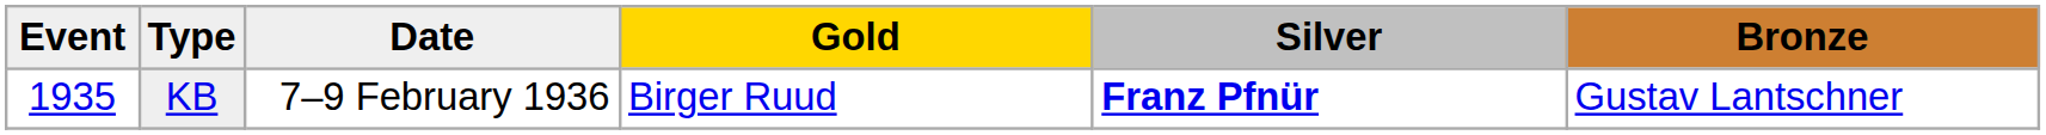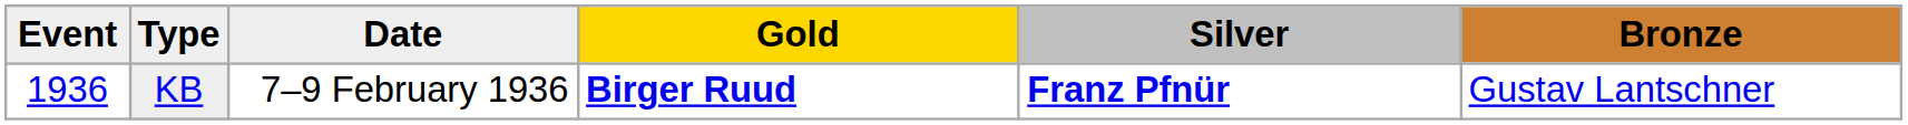 <table class="wikitable plainrowheaders" style="background:#fff; font-size:86%; line-height:15px; border:grey solid 1px; border-collapse:collapse;">
 <tr>
 <th style="background-color: #EFEFEF;" width="40">Event</th>
 <th style="background-color: #EFEFEF;" width="30">Type</th>
 <th style="background-color: #EFEFEF;" width="125">Date</th>
 <th style="background-color: #FFD700;" width="160">Gold</th>
 <th style="background-color: #C0C0C0;" width="160">Silver</th>
 <th style="background-color: #CD7F32;" width="160">Bronze</th>
 </tr>
 <tr>
-<td align=center><a href='#'>1935</a></td>
+<td align=center><a href='#'>1936</a></td>
 <td align=center bgcolor=#EFEFEF><a href='#'>KB</a></td>
 <td align=right>7–9 February 1936</td>
-<td> <a href='#'>Birger Ruud</a></td>
+<td><strong> <a href='#'>Birger Ruud</a></strong></td>
 <td><strong> <a href='#'>Franz Pfnür</a></strong></td>
 <td> <a href='#'>Gustav Lantschner</a></td>
 </tr>
 </table>
